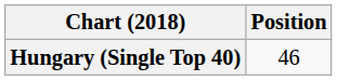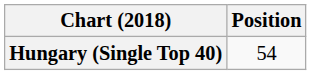 <table class="wikitable plainrowheaders" style="text-align:center">
 <tr>
 <th scope="col">Chart (2018)</th>
 <th scope="col">Position</th>
 </tr>
 <tr>
 <th scope="row">Hungary (Single Top 40)</th>
-<td>46</td>
+<td>54</td>
 </tr>
 </table>
